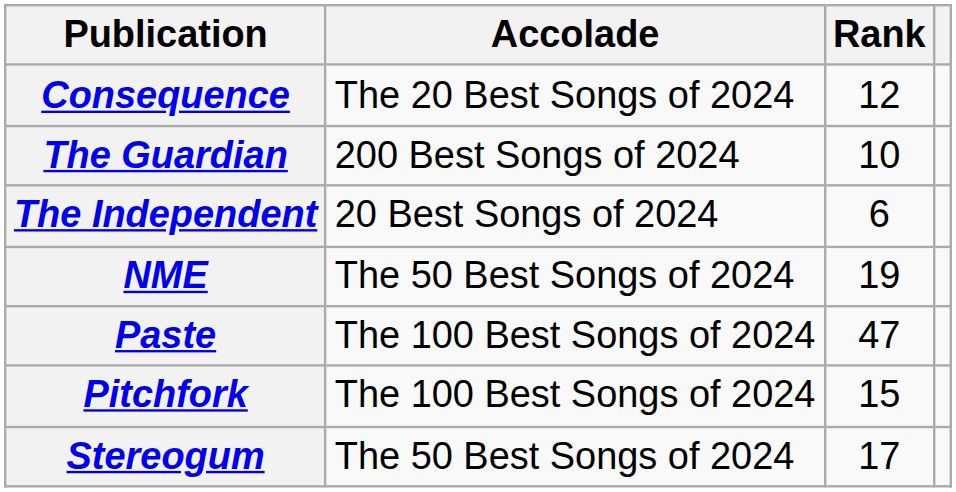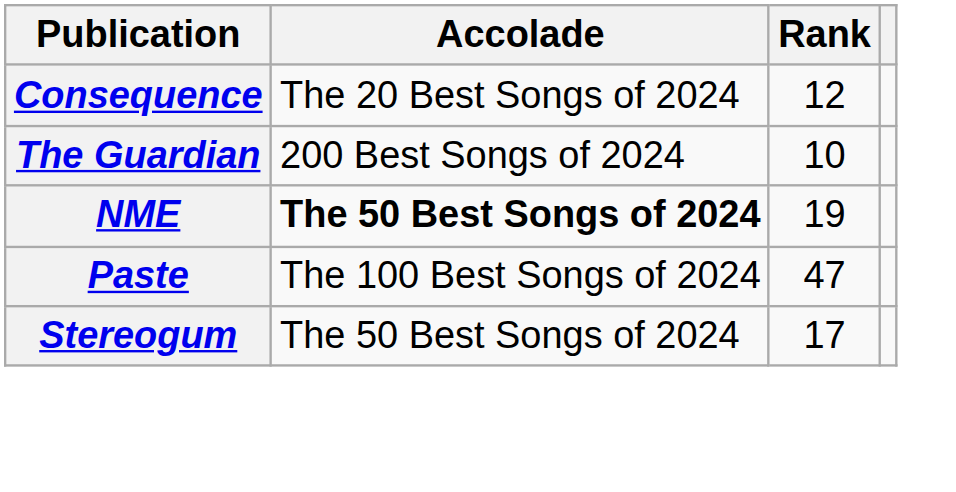 <table class="wikitable sortable plainrowheaders">
 <tr>
 <th scope="col">Publication</th>
 <th scope="col">Accolade</th>
 <th scope="col">Rank</th>
 <th class="unsortable" scope="col"></th>
 </tr>
 <tr>
 <th scope="row"><em><a href='#'>Consequence</a></em></th>
 <td>The 20 Best Songs of 2024</td>
 <td style="text-align: center;">12</td>
 <td></td>
 </tr>
 <tr>
 <th scope="row"><em><a href='#'>The Guardian</a></em></th>
 <td>200 Best Songs of 2024</td>
 <td style="text-align: center;">10</td>
 <td></td>
 </tr>
 <tr>
-<th scope="row"><em><a href='#'>The Independent</a></em></th>
-<td>20 Best Songs of 2024</td>
-<td style="text-align: center;">6</td>
-<td></td>
-</tr>
-<tr>
 <th scope="row"><em><a href='#'>NME</a></em></th>
-<td>The 50 Best Songs of 2024</td>
+<td><strong>The 50 Best Songs of 2024</strong></td>
 <td style="text-align: center;">19</td>
 <td></td>
 </tr>
 <tr>
 <th scope="row"><em><a href='#'>Paste</a></em></th>
 <td>The 100 Best Songs of 2024</td>
 <td style="text-align: center;">47</td>
 <td></td>
 </tr>
 <tr>
-<th scope="row"><em><a href='#'>Pitchfork</a></em></th>
-<td>The 100 Best Songs of 2024</td>
-<td style="text-align: center;">15</td>
-<td></td>
-</tr>
-<tr>
 <th scope="row"><em><a href='#'>Stereogum</a></em></th>
 <td>The 50 Best Songs of 2024</td>
 <td style="text-align: center;">17</td>
 <td></td>
 </tr>
 </table>
